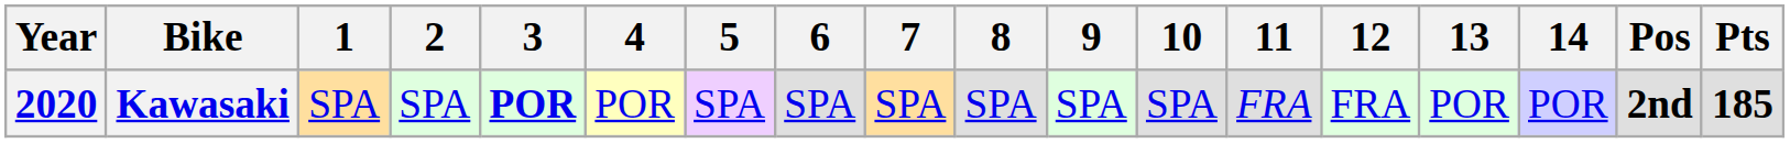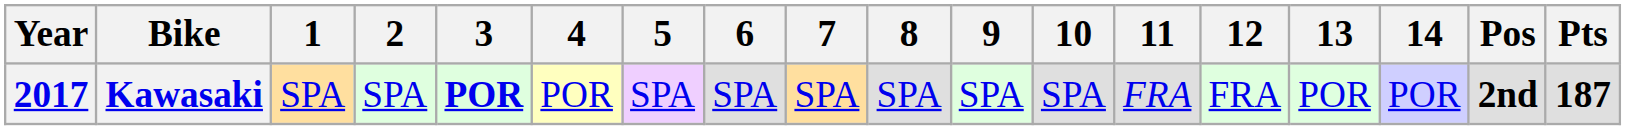 <table class="wikitable" style="text-align:center">
 <tr>
 <th scope=col>Year</th>
 <th scope=col>Bike</th>
 <th scope=col>1</th>
 <th scope=col>2</th>
 <th scope=col>3</th>
 <th scope=col>4</th>
 <th scope=col>5</th>
 <th scope=col>6</th>
 <th scope=col>7</th>
 <th scope=col>8</th>
 <th scope=col>9</th>
 <th scope=col>10</th>
 <th scope=col>11</th>
 <th scope=col>12</th>
 <th scope=col>13</th>
 <th scope=col>14</th>
 <th scope=col>Pos</th>
 <th scope=col>Pts</th>
 </tr>
 <tr>
-<th><a href='#'>2020</a></th>
+<th><a href='#'>2017</a></th>
 <th><a href='#'>Kawasaki</a></th>
 <td style="background:#ffdf9f;"><a href='#'>SPA</a><br></td>
 <td style="background:#dfffdf;"><a href='#'>SPA</a><br></td>
 <td style="background:#dfffdf;"><strong><a href='#'>POR</a><br></strong></td>
 <td style="background:#ffffbf;"><a href='#'>POR</a><br></td>
 <td style="background:#efcfff;"><a href='#'>SPA</a><br></td>
 <td style="background:#dfdfdf;"><a href='#'>SPA</a><br></td>
 <td style="background:#ffdf9f;"><a href='#'>SPA</a><br></td>
 <td style="background:#dfdfdf;"><a href='#'>SPA</a><br></td>
 <td style="background:#dfffdf;"><a href='#'>SPA</a><br></td>
 <td style="background:#dfdfdf;"><a href='#'>SPA</a><br></td>
 <td style="background:#dfdfdf;"><em><a href='#'>FRA</a></em><br></td>
 <td style="background:#dfffdf;"><a href='#'>FRA</a><br></td>
 <td style="background:#dfffdf;"><a href='#'>POR</a><br></td>
 <td style="background:#cfcfff;"><a href='#'>POR</a><br></td>
 <th style="background:#dfdfdf;">2nd</th>
-<th style="background:#dfdfdf;">185</th>
+<th style="background:#dfdfdf;">187</th>
 </tr>
 </table>
